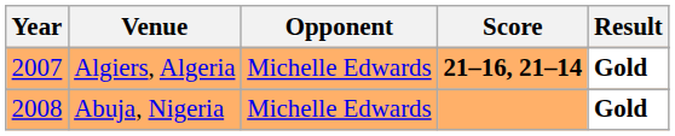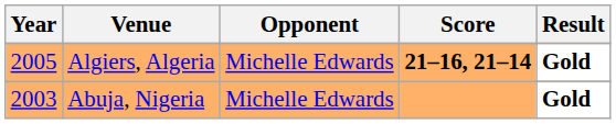 <table class="sortable wikitable" style="font-size: 90%;">
 <tr>
 <th>Year</th>
 <th>Venue</th>
 <th>Opponent</th>
 <th>Score</th>
 <th>Result</th>
 </tr>
 <tr>
 </tr>
 <tr style="background:#FFB069">
-<td align="center"><a href='#'>2007</a></td>
+<td align="center"><a href='#'>2005</a></td>
 <td align="left"><a href='#'>Algiers</a>, <a href='#'>Algeria</a></td>
 <td align="left"> <a href='#'>Michelle Edwards</a></td>
 <td align="left"><strong>21–16, 21–14</strong></td>
 <td style="text-align:left; background:white"> <strong>Gold</strong></td>
 </tr>
 <tr>
 </tr>
 <tr style="background:#FFB069">
-<td align="center"><a href='#'>2008</a></td>
+<td align="center"><a href='#'>2003</a></td>
 <td align="left"><a href='#'>Abuja</a>, <a href='#'>Nigeria</a></td>
 <td align="left"> <a href='#'>Michelle Edwards</a></td>
 <td align="left"></td>
 <td style="text-align:left; background:white"> <strong>Gold</strong></td>
 </tr>
 </table>
